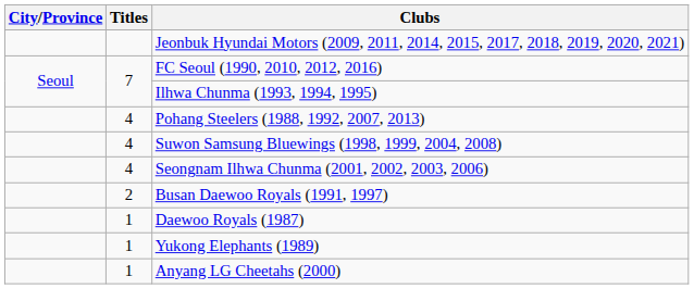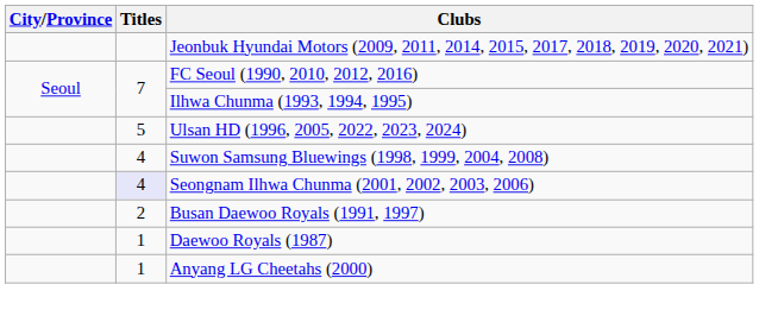 <table class="wikitable">
 <tr>
 <th><a href='#'>City</a>/<a href='#'>Province</a></th>
 <th>Titles</th>
 <th>Clubs</th>
 </tr>
 <tr>
 <td></td>
 <td></td>
 <td><a href='#'>Jeonbuk Hyundai Motors</a> (<a href='#'>2009</a>, <a href='#'>2011</a>, <a href='#'>2014</a>, <a href='#'>2015</a>, <a href='#'>2017</a>, <a href='#'>2018</a>, <a href='#'>2019</a>, <a href='#'>2020</a>, <a href='#'>2021</a>)</td>
 </tr>
 <tr>
 <td rowspan=2 style="text-align:center;"><a href='#'>Seoul</a></td>
 <td rowspan="2" style="text-align:center;">7</td>
 <td><a href='#'>FC Seoul</a> (<a href='#'>1990</a>, <a href='#'>2010</a>, <a href='#'>2012</a>, <a href='#'>2016</a>)</td>
 </tr>
 <tr>
 <td><a href='#'>Ilhwa Chunma</a> (<a href='#'>1993</a>, <a href='#'>1994</a>, <a href='#'>1995</a>)</td>
 </tr>
 <tr>
 <td></td>
-<td style="text-align:center;">4</td>
-<td><a href='#'>Pohang Steelers</a> (<a href='#'>1988</a>, <a href='#'>1992</a>, <a href='#'>2007</a>, <a href='#'>2013</a>)</td>
+<td style="text-align:center;">5</td>
+<td><a href='#'>Ulsan HD</a> (<a href='#'>1996</a>, <a href='#'>2005</a>, <a href='#'>2022</a>, <a href='#'>2023</a>, <a href='#'>2024</a>)</td>
 </tr>
 <tr>
 <td></td>
 <td style="text-align:center;">4</td>
 <td><a href='#'>Suwon Samsung Bluewings</a> (<a href='#'>1998</a>, <a href='#'>1999</a>, <a href='#'>2004</a>, <a href='#'>2008</a>)</td>
 </tr>
 <tr>
 <td></td>
-<td style="text-align:center;">4</td>
+<td style="background: lavender; text-align:center;">4</td>
 <td><a href='#'>Seongnam Ilhwa Chunma</a> (<a href='#'>2001</a>, <a href='#'>2002</a>, <a href='#'>2003</a>, <a href='#'>2006</a>)</td>
 </tr>
 <tr>
 <td></td>
 <td style="text-align:center;">2</td>
 <td><a href='#'>Busan Daewoo Royals</a> (<a href='#'>1991</a>, <a href='#'>1997</a>)</td>
 </tr>
 <tr>
 <td></td>
 <td style="text-align:center;">1</td>
 <td><a href='#'>Daewoo Royals</a> (<a href='#'>1987</a>)</td>
 </tr>
 <tr>
 <td></td>
 <td style="text-align:center;">1</td>
-<td><a href='#'>Yukong Elephants</a> (<a href='#'>1989</a>)</td>
-</tr>
-<tr>
-<td></td>
-<td style="text-align:center;">1</td>
 <td><a href='#'>Anyang LG Cheetahs</a> (<a href='#'>2000</a>)</td>
 </tr>
 </table>
